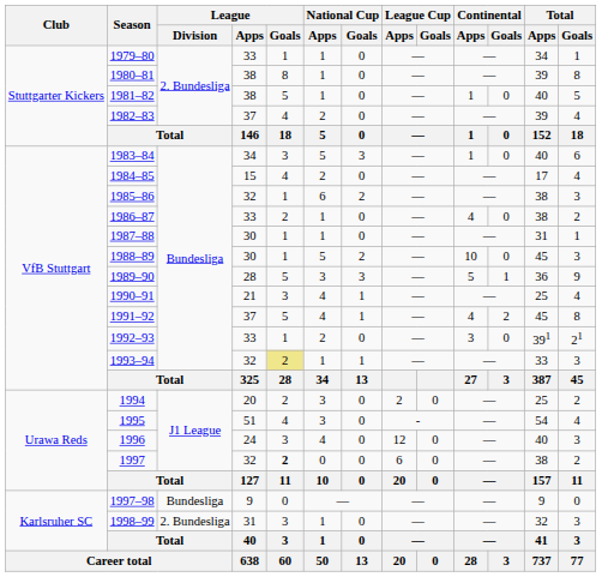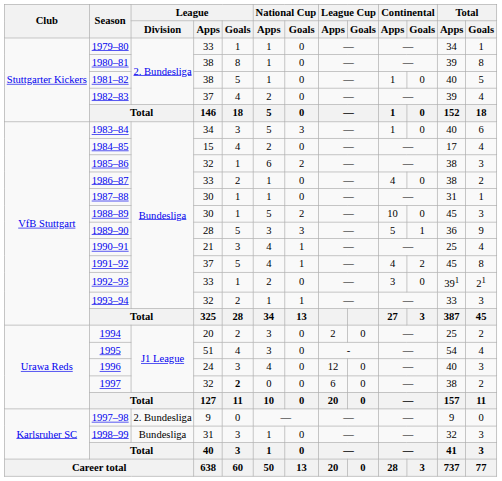 <table class="wikitable" style="text-align:center">
 <tr>
 <th rowspan="2">Club</th>
 <th rowspan="2">Season</th>
 <th colspan="3">League</th>
 <th colspan="2">National Cup</th>
 <th colspan="2">League Cup</th>
 <th colspan="2">Continental</th>
 <th colspan="2">Total</th>
 </tr>
 <tr>
 <th>Division</th>
 <th>Apps</th>
 <th>Goals</th>
 <th>Apps</th>
 <th>Goals</th>
 <th>Apps</th>
 <th>Goals</th>
 <th>Apps</th>
 <th>Goals</th>
 <th>Apps</th>
 <th>Goals</th>
 </tr>
 <tr>
 <td rowspan="5"><a href='#'>Stuttgarter Kickers</a></td>
 <td><a href='#'>1979–80</a></td>
 <td rowspan="4"><a href='#'>2. Bundesliga</a></td>
 <td>33</td>
 <td>1</td>
 <td>1</td>
 <td>0</td>
 <td colspan=2>—</td>
 <td colspan=2>—</td>
 <td>34</td>
 <td>1</td>
 </tr>
 <tr>
 <td><a href='#'>1980–81</a></td>
 <td>38</td>
 <td>8</td>
 <td>1</td>
 <td>0</td>
 <td colspan=2>—</td>
 <td colspan=2>—</td>
 <td>39</td>
 <td>8</td>
 </tr>
 <tr>
 <td><a href='#'>1981–82</a></td>
 <td>38</td>
 <td>5</td>
 <td>1</td>
 <td>0</td>
 <td colspan=2>—</td>
 <td>1</td>
 <td>0</td>
 <td>40</td>
 <td>5</td>
 </tr>
 <tr>
 <td><a href='#'>1982–83</a></td>
 <td>37</td>
 <td>4</td>
 <td>2</td>
 <td>0</td>
 <td colspan=2>—</td>
 <td colspan=2>—</td>
 <td>39</td>
 <td>4</td>
 </tr>
 <tr>
 <th colspan="2">Total</th>
 <th>146</th>
 <th>18</th>
 <th>5</th>
 <th>0</th>
 <th colspan=2>—</th>
 <th>1</th>
 <th>0</th>
 <th>152</th>
 <th>18</th>
 </tr>
 <tr>
 <td rowspan="12"><a href='#'>VfB Stuttgart</a></td>
 <td><a href='#'>1983–84</a></td>
 <td rowspan="11"><a href='#'>Bundesliga</a></td>
 <td>34</td>
 <td>3</td>
 <td>5</td>
 <td>3</td>
 <td colspan=2>—</td>
 <td>1</td>
 <td>0</td>
 <td>40</td>
 <td>6</td>
 </tr>
 <tr>
 <td><a href='#'>1984–85</a></td>
 <td>15</td>
 <td>4</td>
 <td>2</td>
 <td>0</td>
 <td colspan=2>—</td>
 <td colspan=2>—</td>
 <td>17</td>
 <td>4</td>
 </tr>
 <tr>
 <td><a href='#'>1985–86</a></td>
 <td>32</td>
 <td>1</td>
 <td>6</td>
 <td>2</td>
 <td colspan=2>—</td>
 <td colspan=2>—</td>
 <td>38</td>
 <td>3</td>
 </tr>
 <tr>
 <td><a href='#'>1986–87</a></td>
 <td>33</td>
 <td>2</td>
 <td>1</td>
 <td>0</td>
 <td colspan=2>—</td>
 <td>4</td>
 <td>0</td>
 <td>38</td>
 <td>2</td>
 </tr>
 <tr>
 <td><a href='#'>1987–88</a></td>
 <td>30</td>
 <td>1</td>
 <td>1</td>
 <td>0</td>
 <td colspan=2>—</td>
 <td colspan=2>—</td>
 <td>31</td>
 <td>1</td>
 </tr>
 <tr>
 <td><a href='#'>1988–89</a></td>
 <td>30</td>
 <td>1</td>
 <td>5</td>
 <td>2</td>
 <td colspan=2>—</td>
 <td>10</td>
 <td>0</td>
 <td>45</td>
 <td>3</td>
 </tr>
 <tr>
 <td><a href='#'>1989–90</a></td>
 <td>28</td>
 <td>5</td>
 <td>3</td>
 <td>3</td>
 <td colspan=2>—</td>
 <td>5</td>
 <td>1</td>
 <td>36</td>
 <td>9</td>
 </tr>
 <tr>
 <td><a href='#'>1990–91</a></td>
 <td>21</td>
 <td>3</td>
 <td>4</td>
 <td>1</td>
 <td colspan=2>—</td>
 <td colspan=2>—</td>
 <td>25</td>
 <td>4</td>
 </tr>
 <tr>
 <td><a href='#'>1991–92</a></td>
 <td>37</td>
 <td>5</td>
 <td>4</td>
 <td>1</td>
 <td colspan=2>—</td>
 <td>4</td>
 <td>2</td>
 <td>45</td>
 <td>8</td>
 </tr>
 <tr>
 <td><a href='#'>1992–93</a></td>
 <td>33</td>
 <td>1</td>
 <td>2</td>
 <td>0</td>
 <td colspan=2>—</td>
 <td>3</td>
 <td>0</td>
 <td>39<sup>1</sup></td>
 <td>2<sup>1</sup></td>
 </tr>
 <tr>
 <td><a href='#'>1993–94</a></td>
 <td>32</td>
-<td style="background: khaki;">2</td>
+<td>2</td>
 <td>1</td>
 <td>1</td>
 <td colspan=2>—</td>
 <td colspan=2>—</td>
 <td>33</td>
 <td>3</td>
 </tr>
 <tr>
 <th colspan="2">Total</th>
 <th>325</th>
 <th>28</th>
 <th>34</th>
 <th>13</th>
 <th></th>
 <th></th>
 <th>27</th>
 <th>3</th>
 <th>387</th>
 <th>45</th>
 </tr>
 <tr>
 <td rowspan="5"><a href='#'>Urawa Reds</a></td>
 <td><a href='#'>1994</a></td>
 <td rowspan="4"><a href='#'>J1 League</a></td>
 <td>20</td>
 <td>2</td>
 <td>3</td>
 <td>0</td>
 <td>2</td>
 <td>0</td>
 <td colspan=2>—</td>
 <td>25</td>
 <td>2</td>
 </tr>
 <tr>
 <td><a href='#'>1995</a></td>
 <td>51</td>
 <td>4</td>
 <td>3</td>
 <td>0</td>
 <td colspan="2">-</td>
 <td colspan=2>—</td>
 <td>54</td>
 <td>4</td>
 </tr>
 <tr>
 <td><a href='#'>1996</a></td>
 <td>24</td>
 <td>3</td>
 <td>4</td>
 <td>0</td>
 <td>12</td>
 <td>0</td>
 <td colspan=2>—</td>
 <td>40</td>
 <td>3</td>
 </tr>
 <tr>
 <td><a href='#'>1997</a></td>
 <td>32</td>
 <td><strong>2</strong></td>
 <td>0</td>
 <td>0</td>
 <td>6</td>
 <td>0</td>
 <td colspan=2>—</td>
 <td>38</td>
 <td>2</td>
 </tr>
 <tr>
 <th colspan="2">Total</th>
 <th>127</th>
 <th>11</th>
 <th>10</th>
 <th>0</th>
 <th>20</th>
 <th>0</th>
 <th colspan=2>—</th>
 <th>157</th>
 <th>11</th>
 </tr>
 <tr>
 <td rowspan="3"><a href='#'>Karlsruher SC</a></td>
 <td><a href='#'>1997–98</a></td>
-<td>Bundesliga</td>
+<td>2. Bundesliga</td>
 <td>9</td>
 <td>0</td>
 <td colspan=2>—</td>
 <td colspan=2>—</td>
 <td colspan=2>—</td>
 <td>9</td>
 <td>0</td>
 </tr>
 <tr>
 <td><a href='#'>1998–99</a></td>
-<td>2. Bundesliga</td>
+<td>Bundesliga</td>
 <td>31</td>
 <td>3</td>
 <td>1</td>
 <td>0</td>
 <td colspan=2>—</td>
 <td colspan=2>—</td>
 <td>32</td>
 <td>3</td>
 </tr>
 <tr>
 <th colspan="2">Total</th>
 <th>40</th>
 <th>3</th>
 <th>1</th>
 <th>0</th>
 <th colspan=2>—</th>
 <th colspan=2>—</th>
 <th>41</th>
 <th>3</th>
 </tr>
 <tr>
 <th colspan="3">Career total</th>
 <th>638</th>
 <th>60</th>
 <th>50</th>
 <th>13</th>
 <th>20</th>
 <th>0</th>
 <th>28</th>
 <th>3</th>
 <th>737</th>
 <th>77</th>
 </tr>
 </table>
